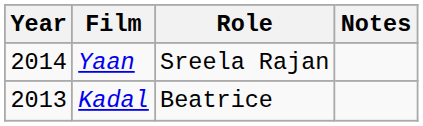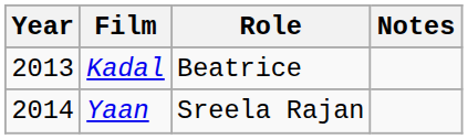 <table class="wikitable sortable">
 <tr style="background:#ccc; text-align:center;">
 <th>Year</th>
 <th>Film</th>
 <th>Role</th>
 <th>Notes</th>
 </tr>
 <tr>
+<td>2013</td>
+<td><em><a href='#'>Kadal</a></em></td>
+<td>Beatrice</td>
+<td></td>
+</tr>
+<tr>
 <td>2014</td>
 <td><em><a href='#'>Yaan</a></em></td>
 <td>Sreela Rajan</td>
 <td></td>
 </tr>
-<tr>
-<td>2013</td>
-<td><em><a href='#'>Kadal</a></em></td>
-<td>Beatrice</td>
-<td></td>
-</tr>
 </table>
